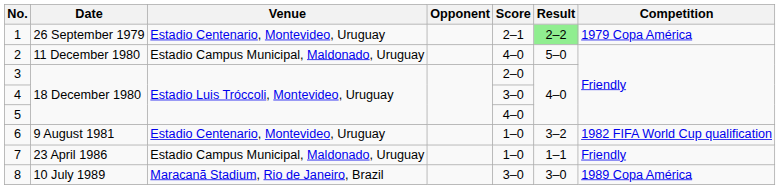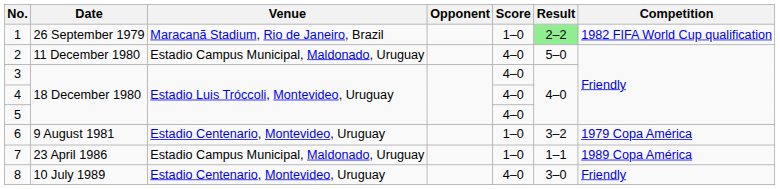 <table class="wikitable sortable">
 <tr>
 <th scope="col">No.</th>
 <th scope="col">Date</th>
 <th scope="col">Venue</th>
 <th scope="col">Opponent</th>
 <th scope="col">Score</th>
 <th scope="col">Result</th>
 <th scope="col">Competition</th>
 </tr>
 <tr>
 <td align="center">1</td>
 <td>26 September 1979</td>
-<td><a href='#'>Estadio Centenario</a>, <a href='#'>Montevideo</a>, Uruguay</td>
+<td><a href='#'>Maracanã Stadium</a>, <a href='#'>Rio de Janeiro</a>, Brazil</td>
 <td></td>
-<td align="center">2–1</td>
+<td align="center">1–0</td>
 <td align="center" style="background: lightgreen;">2–2</td>
-<td><a href='#'>1979 Copa América</a></td>
+<td><a href='#'>1982 FIFA World Cup qualification</a></td>
 </tr>
 <tr>
 <td align="center">2</td>
 <td>11 December 1980</td>
 <td>Estadio Campus Municipal, <a href='#'>Maldonado</a>, Uruguay</td>
 <td></td>
 <td align="center">4–0</td>
 <td align="center">5–0</td>
 <td rowspan="4"><a href='#'>Friendly</a></td>
 </tr>
 <tr>
 <td align="center">3</td>
 <td rowspan="3">18 December 1980</td>
 <td rowspan="3"><a href='#'>Estadio Luis Tróccoli</a>, <a href='#'>Montevideo</a>, Uruguay</td>
 <td rowspan="3"></td>
-<td align="center">2–0</td>
+<td align="center">4–0</td>
 <td rowspan="3" style="text-align:center">4–0</td>
 </tr>
 <tr>
 <td align="center">4</td>
-<td align="center">3–0</td>
+<td align="center">4–0</td>
 </tr>
 <tr>
 <td align="center">5</td>
 <td align="center">4–0</td>
 </tr>
 <tr>
 <td align="center">6</td>
 <td>9 August 1981</td>
 <td><a href='#'>Estadio Centenario</a>, <a href='#'>Montevideo</a>, Uruguay</td>
 <td></td>
 <td align="center">1–0</td>
 <td align="center">3–2</td>
-<td><a href='#'>1982 FIFA World Cup qualification</a></td>
+<td><a href='#'>1979 Copa América</a></td>
 </tr>
 <tr>
 <td align="center">7</td>
 <td>23 April 1986</td>
 <td>Estadio Campus Municipal, <a href='#'>Maldonado</a>, Uruguay</td>
 <td></td>
 <td align="center">1–0</td>
 <td align="center">1–1</td>
-<td><a href='#'>Friendly</a></td>
+<td><a href='#'>1989 Copa América</a></td>
 </tr>
 <tr>
 <td align="center">8</td>
 <td>10 July 1989</td>
-<td><a href='#'>Maracanã Stadium</a>, <a href='#'>Rio de Janeiro</a>, Brazil</td>
+<td><a href='#'>Estadio Centenario</a>, <a href='#'>Montevideo</a>, Uruguay</td>
 <td></td>
+<td align="center">4–0</td>
 <td align="center">3–0</td>
-<td align="center">3–0</td>
-<td><a href='#'>1989 Copa América</a></td>
+<td><a href='#'>Friendly</a></td>
 </tr>
 </table>
